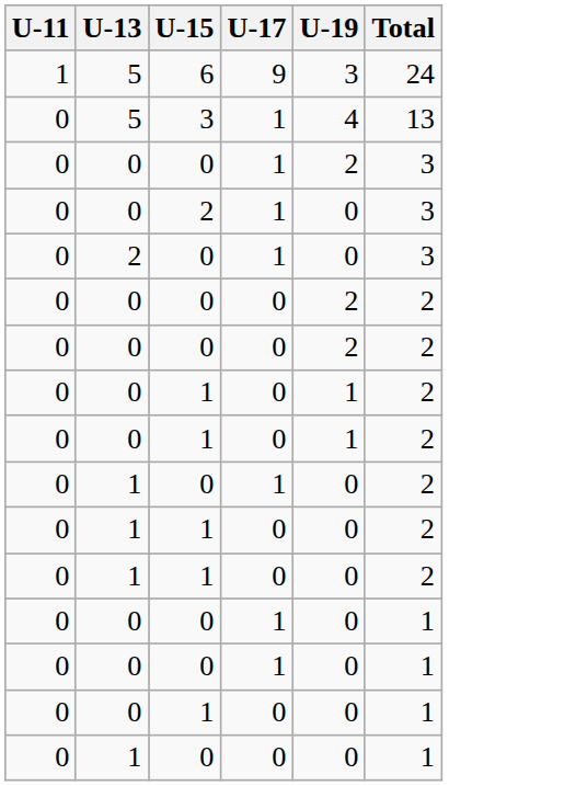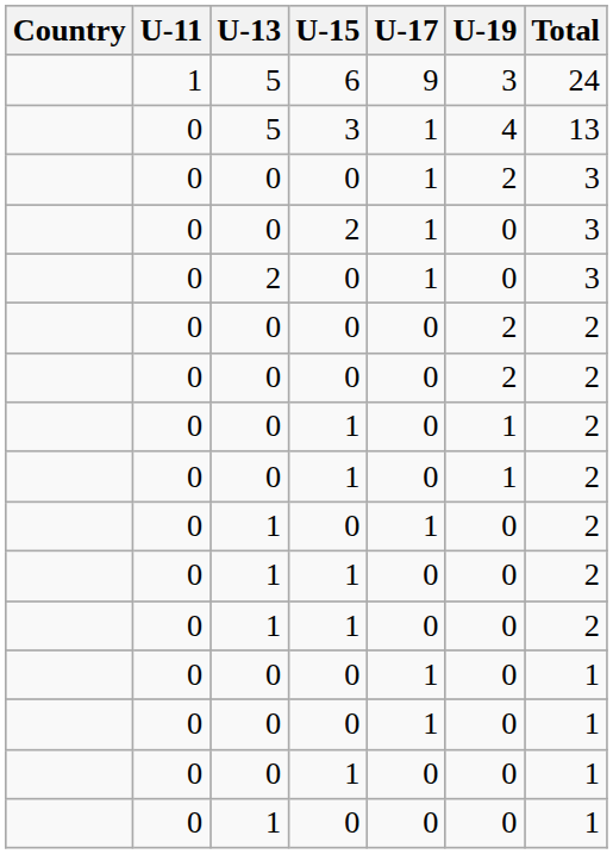 <table class="sortable wikitable">
 <tr>
+<th>Country</th>
 <th>U-11</th>
 <th>U-13</th>
 <th>U-15</th>
 <th>U-17</th>
 <th>U-19</th>
 <th>Total</th>
 </tr>
 <tr>
+<td></td>
 <td align="right">1</td>
 <td align="right">5</td>
 <td align="right">6</td>
 <td align="right">9</td>
 <td align="right">3</td>
 <td align="right">24</td>
 </tr>
 <tr>
+<td></td>
 <td align="right">0</td>
 <td align="right">5</td>
 <td align="right">3</td>
 <td align="right">1</td>
 <td align="right">4</td>
 <td align="right">13</td>
 </tr>
 <tr>
+<td></td>
 <td align="right">0</td>
 <td align="right">0</td>
 <td align="right">0</td>
 <td align="right">1</td>
 <td align="right">2</td>
 <td align="right">3</td>
 </tr>
 <tr>
+<td></td>
 <td align="right">0</td>
 <td align="right">0</td>
 <td align="right">2</td>
 <td align="right">1</td>
 <td align="right">0</td>
 <td align="right">3</td>
 </tr>
 <tr>
+<td></td>
 <td align="right">0</td>
 <td align="right">2</td>
 <td align="right">0</td>
 <td align="right">1</td>
 <td align="right">0</td>
 <td align="right">3</td>
 </tr>
 <tr>
+<td></td>
 <td align="right">0</td>
 <td align="right">0</td>
 <td align="right">0</td>
 <td align="right">0</td>
 <td align="right">2</td>
 <td align="right">2</td>
 </tr>
 <tr>
+<td></td>
 <td align="right">0</td>
 <td align="right">0</td>
 <td align="right">0</td>
 <td align="right">0</td>
 <td align="right">2</td>
 <td align="right">2</td>
 </tr>
 <tr>
+<td></td>
 <td align="right">0</td>
 <td align="right">0</td>
 <td align="right">1</td>
 <td align="right">0</td>
 <td align="right">1</td>
 <td align="right">2</td>
 </tr>
 <tr>
+<td></td>
 <td align="right">0</td>
 <td align="right">0</td>
 <td align="right">1</td>
 <td align="right">0</td>
 <td align="right">1</td>
 <td align="right">2</td>
 </tr>
 <tr>
+<td></td>
 <td align="right">0</td>
 <td align="right">1</td>
 <td align="right">0</td>
 <td align="right">1</td>
 <td align="right">0</td>
 <td align="right">2</td>
 </tr>
 <tr>
+<td></td>
 <td align="right">0</td>
 <td align="right">1</td>
 <td align="right">1</td>
 <td align="right">0</td>
 <td align="right">0</td>
 <td align="right">2</td>
 </tr>
 <tr>
+<td></td>
 <td align="right">0</td>
 <td align="right">1</td>
 <td align="right">1</td>
 <td align="right">0</td>
 <td align="right">0</td>
 <td align="right">2</td>
 </tr>
 <tr>
+<td></td>
 <td align="right">0</td>
 <td align="right">0</td>
 <td align="right">0</td>
 <td align="right">1</td>
 <td align="right">0</td>
 <td align="right">1</td>
 </tr>
 <tr>
+<td></td>
 <td align="right">0</td>
 <td align="right">0</td>
 <td align="right">0</td>
 <td align="right">1</td>
 <td align="right">0</td>
 <td align="right">1</td>
 </tr>
 <tr>
+<td></td>
 <td align="right">0</td>
 <td align="right">0</td>
 <td align="right">1</td>
 <td align="right">0</td>
 <td align="right">0</td>
 <td align="right">1</td>
 </tr>
 <tr>
+<td></td>
 <td align="right">0</td>
 <td align="right">1</td>
 <td align="right">0</td>
 <td align="right">0</td>
 <td align="right">0</td>
 <td align="right">1</td>
 </tr>
 </table>
